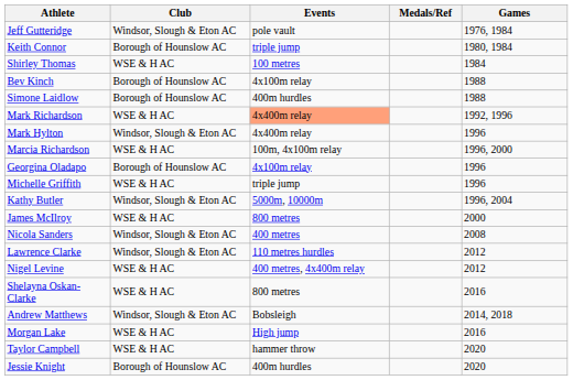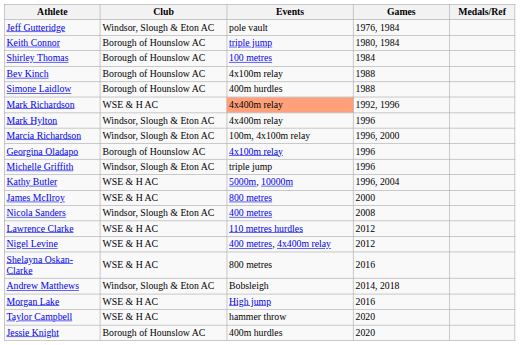 <table class="wikitable">
 <tr>
 <th width=150>Athlete</th>
 <th width=200>Club</th>
 <th width=200>Events</th>
+<th width=150>Games</th>
 <th width=100>Medals/Ref</th>
-<th width=150>Games</th>
 </tr>
 <tr>
 <td><a href='#'>Jeff Gutteridge</a></td>
 <td>Windsor, Slough & Eton AC</td>
 <td>pole vault</td>
+<td>1976, 1984</td>
 <td></td>
-<td>1976, 1984</td>
 </tr>
 <tr>
 <td><a href='#'>Keith Connor</a></td>
 <td>Borough of Hounslow AC</td>
 <td><a href='#'>triple jump</a></td>
+<td>1980, 1984</td>
 <td></td>
-<td>1980, 1984</td>
 </tr>
 <tr>
 <td><a href='#'>Shirley Thomas</a></td>
-<td>WSE & H AC</td>
+<td>Borough of Hounslow AC</td>
 <td><a href='#'>100 metres</a></td>
+<td>1984</td>
 <td></td>
-<td>1984</td>
 </tr>
 <tr>
 <td><a href='#'>Bev Kinch</a></td>
 <td>Borough of Hounslow AC</td>
 <td>4x100m relay</td>
+<td>1988</td>
 <td></td>
-<td>1988</td>
 </tr>
 <tr>
 <td><a href='#'>Simone Laidlow</a></td>
 <td>Borough of Hounslow AC</td>
 <td>400m hurdles</td>
+<td>1988</td>
 <td></td>
-<td>1988</td>
 </tr>
 <tr>
 <td><a href='#'>Mark Richardson</a></td>
 <td>WSE & H AC</td>
 <td style="background: lightsalmon;">4x400m relay</td>
+<td>1992, 1996</td>
 <td></td>
-<td>1992, 1996</td>
 </tr>
 <tr>
 <td><a href='#'>Mark Hylton</a></td>
 <td>Windsor, Slough & Eton AC</td>
 <td>4x400m relay</td>
+<td>1996</td>
 <td></td>
-<td>1996</td>
 </tr>
 <tr>
 <td><a href='#'>Marcia Richardson</a></td>
-<td>WSE & H AC</td>
+<td>Windsor, Slough & Eton AC</td>
 <td>100m, 4x100m relay</td>
+<td>1996, 2000</td>
 <td></td>
-<td>1996, 2000</td>
 </tr>
 <tr>
 <td><a href='#'>Georgina Oladapo</a></td>
 <td>Borough of Hounslow AC</td>
 <td><a href='#'>4x100m relay</a></td>
+<td>1996</td>
 <td></td>
-<td>1996</td>
 </tr>
 <tr>
 <td><a href='#'>Michelle Griffith</a></td>
-<td>WSE & H AC</td>
+<td>Windsor, Slough & Eton AC</td>
 <td>triple jump</td>
+<td>1996</td>
 <td></td>
-<td>1996</td>
 </tr>
 <tr>
 <td><a href='#'>Kathy Butler</a></td>
-<td>Windsor, Slough & Eton AC</td>
+<td>WSE & H AC</td>
 <td><a href='#'>5000m</a>, <a href='#'>10000m</a></td>
+<td>1996, 2004</td>
 <td></td>
-<td>1996, 2004</td>
 </tr>
 <tr>
 <td><a href='#'>James McIlroy</a></td>
 <td>WSE & H AC</td>
 <td><a href='#'>800 metres</a></td>
+<td>2000</td>
 <td></td>
-<td>2000</td>
 </tr>
 <tr>
 <td><a href='#'>Nicola Sanders</a></td>
 <td>Windsor, Slough & Eton AC</td>
 <td><a href='#'>400 metres</a></td>
+<td>2008</td>
 <td></td>
-<td>2008</td>
 </tr>
 <tr>
 <td><a href='#'>Lawrence Clarke</a></td>
-<td>Windsor, Slough & Eton AC</td>
+<td>WSE & H AC</td>
 <td><a href='#'>110 metres hurdles</a></td>
+<td>2012</td>
 <td></td>
-<td>2012</td>
 </tr>
 <tr>
 <td><a href='#'>Nigel Levine</a></td>
 <td>WSE & H AC</td>
 <td><a href='#'>400 metres</a>, <a href='#'>4x400m relay</a></td>
+<td>2012</td>
 <td></td>
-<td>2012</td>
 </tr>
 <tr>
 <td><a href='#'>Shelayna Oskan-Clarke</a></td>
 <td>WSE & H AC</td>
 <td>800 metres</td>
+<td>2016</td>
 <td></td>
-<td>2016</td>
 </tr>
 <tr>
 <td><a href='#'>Andrew Matthews</a></td>
 <td>Windsor, Slough & Eton AC</td>
 <td>Bobsleigh</td>
+<td>2014, 2018</td>
 <td></td>
-<td>2014, 2018</td>
 </tr>
 <tr>
 <td><a href='#'>Morgan Lake</a></td>
 <td>WSE & H AC</td>
 <td><a href='#'>High jump</a></td>
+<td>2016</td>
 <td></td>
-<td>2016</td>
 </tr>
 <tr>
 <td><a href='#'>Taylor Campbell</a></td>
 <td>WSE & H AC</td>
 <td>hammer throw</td>
+<td>2020</td>
 <td></td>
-<td>2020</td>
 </tr>
 <tr>
 <td><a href='#'>Jessie Knight</a></td>
 <td>Borough of Hounslow AC</td>
 <td>400m hurdles</td>
+<td>2020</td>
 <td></td>
-<td>2020</td>
 </tr>
 </table>
